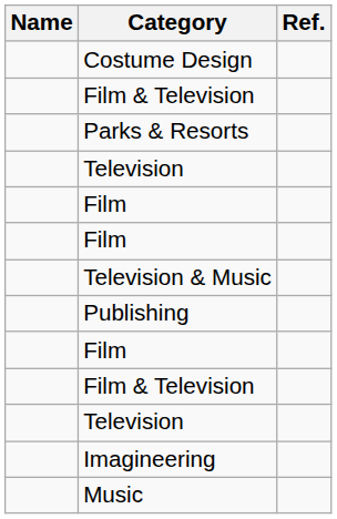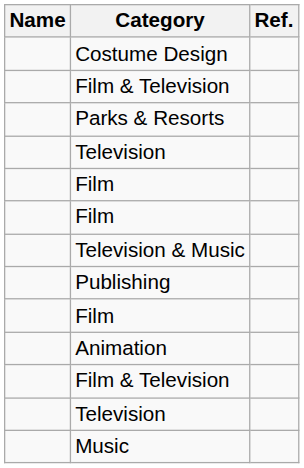 <table class="wikitable sortable">
 <tr>
 <th>Name</th>
 <th>Category</th>
 <th class="unsortable">Ref.</th>
 </tr>
 <tr>
 <td></td>
 <td>Costume Design</td>
 <td></td>
 </tr>
 <tr>
 <td></td>
 <td>Film & Television</td>
 <td></td>
 </tr>
 <tr>
 <td></td>
 <td>Parks & Resorts</td>
 <td></td>
 </tr>
 <tr>
 <td></td>
 <td>Television</td>
 <td></td>
 </tr>
 <tr>
 <td></td>
 <td>Film</td>
 <td></td>
 </tr>
 <tr>
 <td></td>
 <td>Film</td>
 <td></td>
 </tr>
 <tr>
 <td></td>
 <td>Television & Music</td>
 <td></td>
 </tr>
 <tr>
 <td> </td>
 <td>Publishing</td>
 <td></td>
 </tr>
 <tr>
 <td></td>
 <td>Film</td>
 <td></td>
 </tr>
 <tr>
 <td></td>
+<td>Animation</td>
+<td></td>
+</tr>
+<tr>
+<td></td>
 <td>Film & Television</td>
 <td></td>
 </tr>
 <tr>
 <td></td>
 <td>Television</td>
 <td></td>
 </tr>
 <tr>
 <td></td>
-<td>Imagineering</td>
-<td></td>
-</tr>
-<tr>
-<td></td>
 <td>Music</td>
 <td></td>
 </tr>
 </table>
